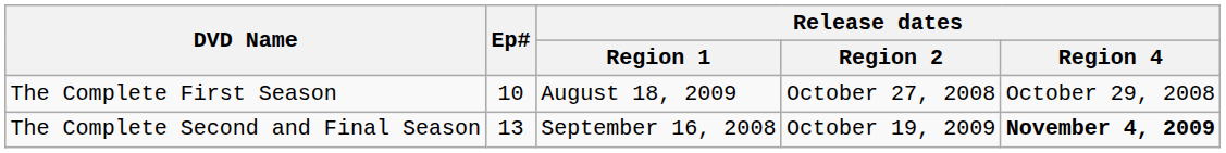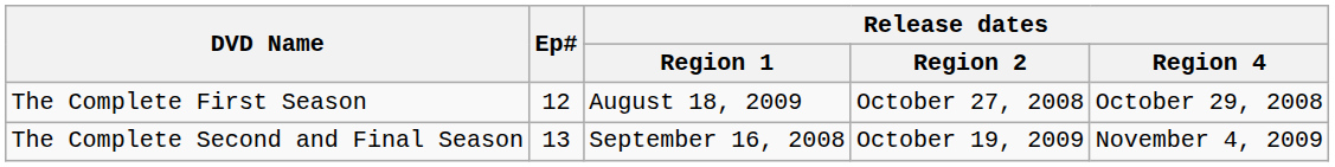 <table class="wikitable">
 <tr>
 <th rowspan="2">DVD Name</th>
 <th rowspan="2">Ep#</th>
 <th colspan="3">Release dates</th>
 </tr>
 <tr>
 <th>Region 1</th>
 <th>Region 2</th>
 <th>Region 4</th>
 </tr>
 <tr>
 <td>The Complete First Season</td>
-<td style="text-align:center;">10</td>
+<td style="text-align:center;">12</td>
 <td>August 18, 2009</td>
 <td>October 27, 2008</td>
 <td>October 29, 2008</td>
 </tr>
 <tr>
 <td>The Complete Second and Final Season</td>
 <td style="text-align:center;">13</td>
 <td>September 16, 2008</td>
 <td>October 19, 2009</td>
-<td><strong>November 4, 2009</strong></td>
+<td>November 4, 2009</td>
 </tr>
 </table>
